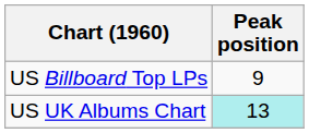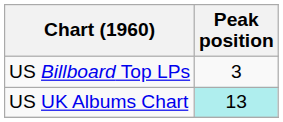 <table class="wikitable">
 <tr>
 <th>Chart (1960)</th>
 <th>Peak<br>position</th>
 </tr>
 <tr>
 <td>US <a href='#'><em>Billboard</em> Top LPs</a></td>
-<td align="center">9</td>
+<td align="center">3</td>
 </tr>
 <tr>
 <td>US <a href='#'>UK Albums Chart</a></td>
 <td align="center" style="background: paleturquoise;">13</td>
 </tr>
 <tr>
 </tr>
 </table>
